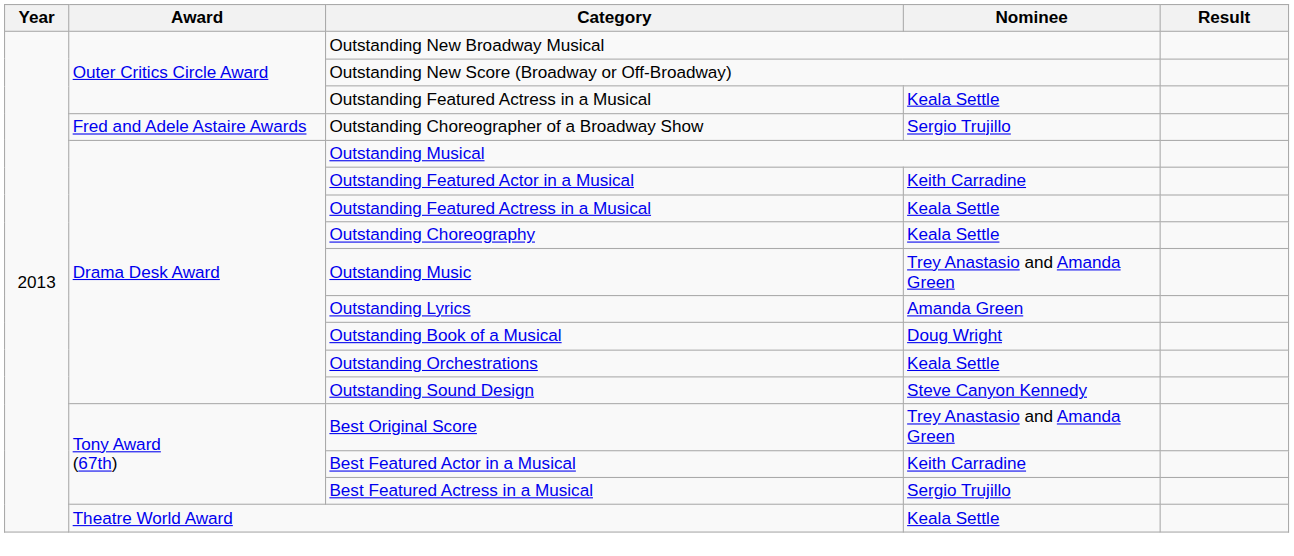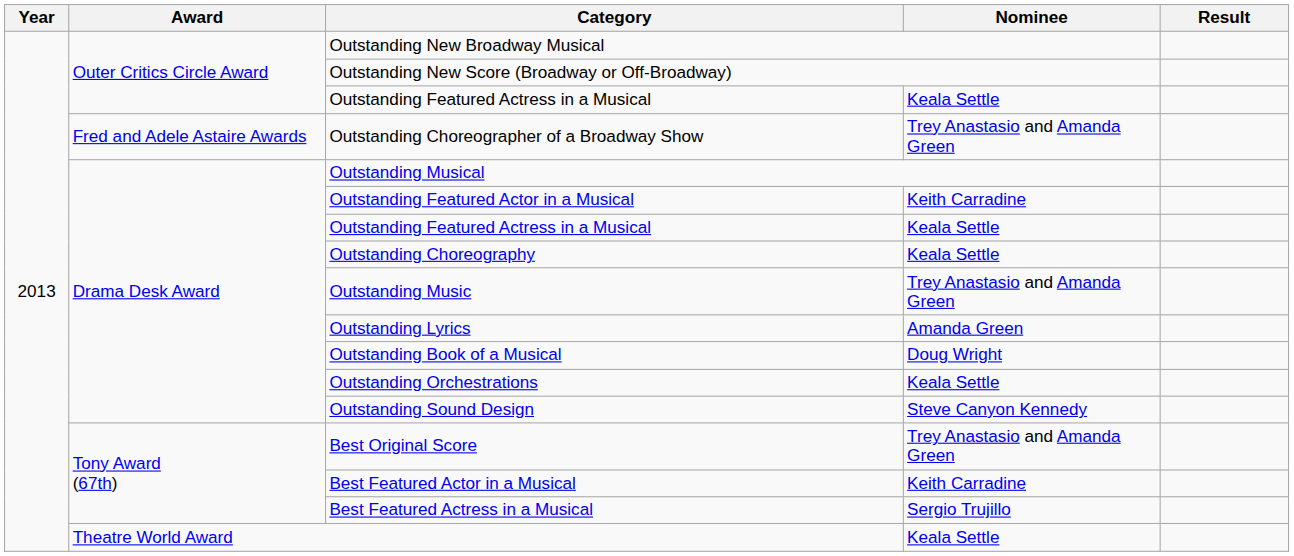 <table class="wikitable" width="95%">
 <tr>
 <th width="5%">Year</th>
 <th width="20%">Award</th>
 <th width="45%">Category</th>
 <th width="20%">Nominee</th>
 <th width="10%">Result</th>
 </tr>
 <tr>
 <td rowspan="17" align="center">2013</td>
 <td rowspan="3"><a href='#'>Outer Critics Circle Award</a></td>
 <td colspan="2">Outstanding New Broadway Musical</td>
 <td></td>
 </tr>
 <tr>
 <td colspan="2">Outstanding New Score (Broadway or Off-Broadway)</td>
 <td></td>
 </tr>
 <tr>
 <td>Outstanding Featured Actress in a Musical</td>
 <td><a href='#'>Keala Settle</a></td>
 <td></td>
 </tr>
 <tr>
 <td><a href='#'>Fred and Adele Astaire Awards</a></td>
 <td>Outstanding Choreographer of a Broadway Show</td>
-<td><a href='#'>Sergio Trujillo</a></td>
+<td><a href='#'>Trey Anastasio</a> and <a href='#'>Amanda Green</a></td>
 <td></td>
 </tr>
 <tr>
 <td rowspan="9"><a href='#'>Drama Desk Award</a></td>
 <td colspan="2"><a href='#'>Outstanding Musical</a></td>
 <td></td>
 </tr>
 <tr>
 <td><a href='#'>Outstanding Featured Actor in a Musical</a></td>
 <td><a href='#'>Keith Carradine</a></td>
 <td></td>
 </tr>
 <tr>
 <td><a href='#'>Outstanding Featured Actress in a Musical</a></td>
 <td><a href='#'>Keala Settle</a></td>
 <td></td>
 </tr>
 <tr>
 <td><a href='#'>Outstanding Choreography</a></td>
 <td><a href='#'>Keala Settle</a></td>
 <td></td>
 </tr>
 <tr>
 <td><a href='#'>Outstanding Music</a></td>
 <td><a href='#'>Trey Anastasio</a> and <a href='#'>Amanda Green</a></td>
 <td></td>
 </tr>
 <tr>
 <td><a href='#'>Outstanding Lyrics</a></td>
 <td><a href='#'>Amanda Green</a></td>
 <td></td>
 </tr>
 <tr>
 <td><a href='#'>Outstanding Book of a Musical</a></td>
 <td><a href='#'>Doug Wright</a></td>
 <td></td>
 </tr>
 <tr>
 <td><a href='#'>Outstanding Orchestrations</a></td>
 <td><a href='#'>Keala Settle</a></td>
 <td></td>
 </tr>
 <tr>
 <td><a href='#'>Outstanding Sound Design</a></td>
 <td><a href='#'>Steve Canyon Kennedy</a></td>
 <td></td>
 </tr>
 <tr>
 <td rowspan="3"><a href='#'>Tony Award</a><br>(<a href='#'>67th</a>)</td>
 <td><a href='#'>Best Original Score</a></td>
 <td><a href='#'>Trey Anastasio</a> and <a href='#'>Amanda Green</a></td>
 <td></td>
 </tr>
 <tr>
 <td><a href='#'>Best Featured Actor in a Musical</a></td>
 <td><a href='#'>Keith Carradine</a></td>
 <td></td>
 </tr>
 <tr>
 <td><a href='#'>Best Featured Actress in a Musical</a></td>
 <td><a href='#'>Sergio Trujillo</a></td>
 <td></td>
 </tr>
 <tr>
 <td colspan=2><a href='#'>Theatre World Award</a></td>
 <td><a href='#'>Keala Settle</a></td>
 <td></td>
 </tr>
 </table>
